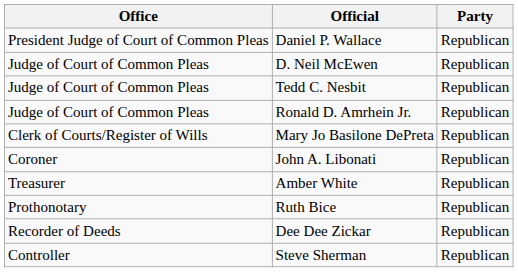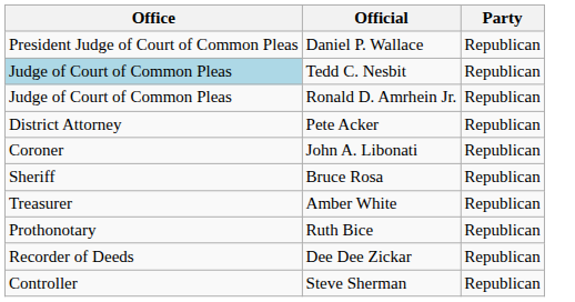 <table class="wikitable">
 <tr>
 <th>Office</th>
 <th>Official</th>
 <th>Party</th>
 </tr>
 <tr>
 <td>President Judge of Court of Common Pleas</td>
 <td>Daniel P. Wallace</td>
 <td>Republican</td>
 </tr>
 <tr>
-<td>Judge of Court of Common Pleas</td>
-<td>D. Neil McEwen</td>
-<td>Republican</td>
-</tr>
-<tr>
-<td>Judge of Court of Common Pleas</td>
+<td style="background: lightblue;">Judge of Court of Common Pleas</td>
 <td>Tedd C. Nesbit</td>
 <td>Republican</td>
 </tr>
 <tr>
 <td>Judge of Court of Common Pleas</td>
 <td>Ronald D. Amrhein Jr.</td>
 <td>Republican</td>
 </tr>
 <tr>
-<td>Clerk of Courts/Register of Wills</td>
-<td>Mary Jo Basilone DePreta</td>
+<td>District Attorney</td>
+<td>Pete Acker</td>
 <td>Republican</td>
 </tr>
 <tr>
 <td>Coroner</td>
 <td>John A. Libonati</td>
+<td>Republican</td>
+</tr>
+<tr>
+<td>Sheriff</td>
+<td>Bruce Rosa</td>
 <td>Republican</td>
 </tr>
 <tr>
 <td>Treasurer</td>
 <td>Amber White</td>
 <td>Republican</td>
 </tr>
 <tr>
 <td>Prothonotary</td>
 <td>Ruth Bice</td>
 <td>Republican</td>
 </tr>
 <tr>
 <td>Recorder of Deeds</td>
 <td>Dee Dee Zickar</td>
 <td>Republican</td>
 </tr>
 <tr>
 <td>Controller</td>
 <td>Steve Sherman</td>
 <td>Republican</td>
 </tr>
 </table>
